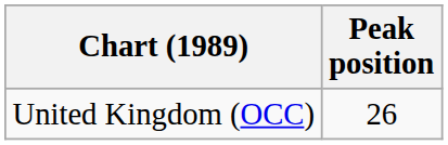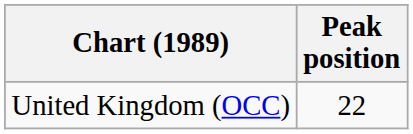 <table class="wikitable sortable">
 <tr>
 <th>Chart (1989)</th>
 <th>Peak<br>position</th>
 </tr>
 <tr>
 <td>United Kingdom (<a href='#'>OCC</a>)</td>
-<td style="text-align:center;">26</td>
+<td style="text-align:center;">22</td>
 </tr>
 </table>
